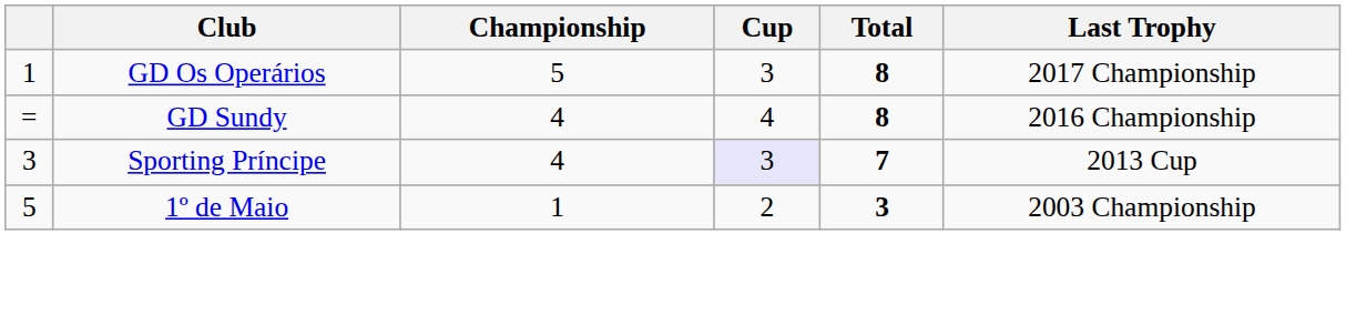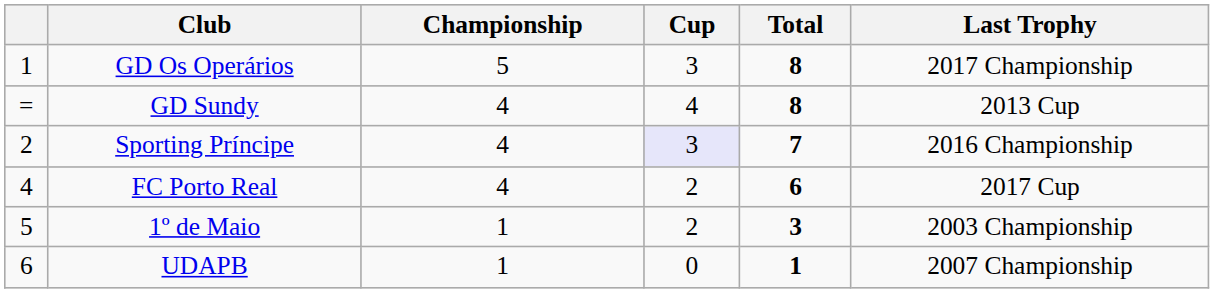 <table class="wikitable sortable" width=60%>
 <tr>
 <th></th>
 <th>Club</th>
 <th>Championship</th>
 <th>Cup</th>
 <th>Total</th>
 <th>Last Trophy</th>
 </tr>
 <tr align=center>
 <td>1</td>
 <td><a href='#'>GD Os Operários</a></td>
 <td>5</td>
 <td>3</td>
 <td><strong>8</strong></td>
 <td>2017 Championship</td>
 </tr>
 <tr align=center>
 <td>=</td>
 <td><a href='#'>GD Sundy</a></td>
 <td>4</td>
 <td>4</td>
 <td><strong>8</strong></td>
-<td>2016 Championship</td>
+<td>2013 Cup</td>
 </tr>
 <tr align=center>
-<td>3</td>
+<td>2</td>
 <td><a href='#'>Sporting Príncipe</a></td>
 <td>4</td>
 <td style="background: lavender;">3</td>
 <td><strong>7</strong></td>
-<td>2013 Cup</td>
+<td>2016 Championship</td>
+</tr>
+<tr align=center>
+<td>4</td>
+<td><a href='#'>FC Porto Real</a></td>
+<td>4</td>
+<td>2</td>
+<td><strong>6</strong></td>
+<td>2017 Cup</td>
 </tr>
 <tr align=center>
 <td>5</td>
 <td><a href='#'>1º de Maio</a></td>
 <td>1</td>
 <td>2</td>
 <td><strong>3</strong></td>
 <td>2003 Championship</td>
 </tr>
+<tr align=center>
+<td>6</td>
+<td><a href='#'>UDAPB</a></td>
+<td>1</td>
+<td>0</td>
+<td><strong>1</strong></td>
+<td>2007 Championship</td>
+</tr>
 </table>
